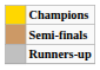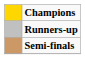 <table class="wikitable" style="text-align:center">
 <tr>
 <td style="background:gold" width="20"></td>
 <td align="left"><strong>Champions</strong></td>
 </tr>
 <tr>
+<td style="background:silver" width="20"></td>
+<td align="left"><strong>Runners-up</strong></td>
+</tr>
+<tr>
 <td style="background:#cc9966" width="20"></td>
 <td align="left"><strong>Semi-finals</strong></td>
 </tr>
 <tr>
-<td style="background:silver" width="20"></td>
-<td align="left"><strong>Runners-up</strong></td>
-</tr>
-<tr>
 </tr>
 </table>
